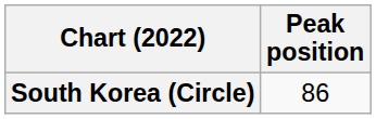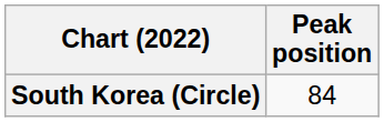 <table class="wikitable plainrowheaders" style="text-align:center">
 <tr>
 <th scope="col">Chart (2022)</th>
 <th scope="col">Peak<br>position</th>
 </tr>
 <tr>
 <th scope="row">South Korea (Circle)</th>
-<td>86</td>
+<td>84</td>
 </tr>
 </table>
